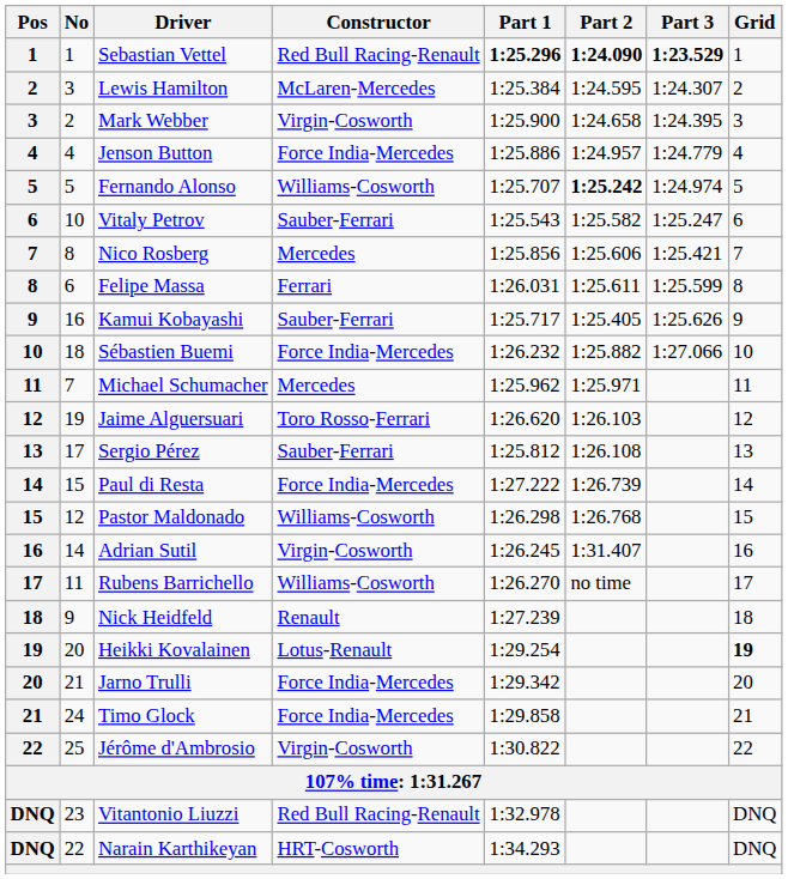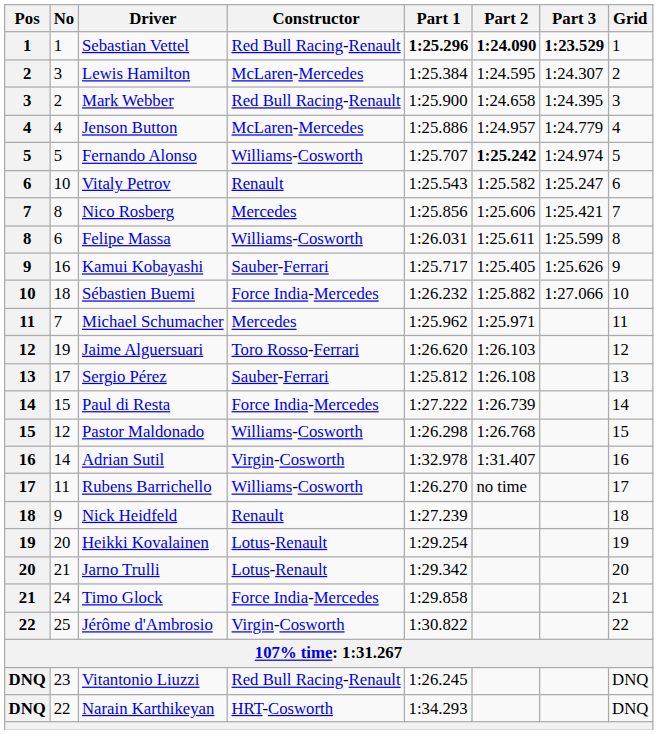 <table class="wikitable sortable" style="font-size:85%">
 <tr>
 <th>Pos</th>
 <th>No</th>
 <th>Driver</th>
 <th>Constructor</th>
 <th>Part 1</th>
 <th>Part 2</th>
 <th>Part 3</th>
 <th>Grid</th>
 </tr>
 <tr>
 <th>1</th>
 <td>1</td>
 <td> <a href='#'>Sebastian Vettel</a></td>
 <td><a href='#'>Red Bull Racing</a>-<a href='#'>Renault</a></td>
 <td><strong>1:25.296</strong></td>
 <td><strong>1:24.090</strong></td>
 <td><strong>1:23.529</strong></td>
 <td>1</td>
 </tr>
 <tr>
 <th>2</th>
 <td>3</td>
 <td> <a href='#'>Lewis Hamilton</a></td>
 <td><a href='#'>McLaren</a>-<a href='#'>Mercedes</a></td>
 <td>1:25.384</td>
 <td>1:24.595</td>
 <td>1:24.307</td>
 <td>2</td>
 </tr>
 <tr>
 <th>3</th>
 <td>2</td>
 <td> <a href='#'>Mark Webber</a></td>
-<td><a href='#'>Virgin</a>-<a href='#'>Cosworth</a></td>
+<td><a href='#'>Red Bull Racing</a>-<a href='#'>Renault</a></td>
 <td>1:25.900</td>
 <td>1:24.658</td>
 <td>1:24.395</td>
 <td>3</td>
 </tr>
 <tr>
 <th>4</th>
 <td>4</td>
 <td> <a href='#'>Jenson Button</a></td>
-<td><a href='#'>Force India</a>-<a href='#'>Mercedes</a></td>
+<td><a href='#'>McLaren</a>-<a href='#'>Mercedes</a></td>
 <td>1:25.886</td>
 <td>1:24.957</td>
 <td>1:24.779</td>
 <td>4</td>
 </tr>
 <tr>
 <th>5</th>
 <td>5</td>
 <td> <a href='#'>Fernando Alonso</a></td>
 <td><a href='#'>Williams</a>-<a href='#'>Cosworth</a></td>
 <td>1:25.707</td>
 <td><strong>1:25.242</strong></td>
 <td>1:24.974</td>
 <td>5</td>
 </tr>
 <tr>
 <th>6</th>
 <td>10</td>
 <td> <a href='#'>Vitaly Petrov</a></td>
-<td><a href='#'>Sauber</a>-<a href='#'>Ferrari</a></td>
+<td><a href='#'>Renault</a></td>
 <td>1:25.543</td>
 <td>1:25.582</td>
 <td>1:25.247</td>
 <td>6</td>
 </tr>
 <tr>
 <th>7</th>
 <td>8</td>
 <td> <a href='#'>Nico Rosberg</a></td>
 <td><a href='#'>Mercedes</a></td>
 <td>1:25.856</td>
 <td>1:25.606</td>
 <td>1:25.421</td>
 <td>7</td>
 </tr>
 <tr>
 <th>8</th>
 <td>6</td>
 <td> <a href='#'>Felipe Massa</a></td>
-<td><a href='#'>Ferrari</a></td>
+<td><a href='#'>Williams</a>-<a href='#'>Cosworth</a></td>
 <td>1:26.031</td>
 <td>1:25.611</td>
 <td>1:25.599</td>
 <td>8</td>
 </tr>
 <tr>
 <th>9</th>
 <td>16</td>
 <td> <a href='#'>Kamui Kobayashi</a></td>
 <td><a href='#'>Sauber</a>-<a href='#'>Ferrari</a></td>
 <td>1:25.717</td>
 <td>1:25.405</td>
 <td>1:25.626</td>
 <td>9</td>
 </tr>
 <tr>
 <th>10</th>
 <td>18</td>
 <td> <a href='#'>Sébastien Buemi</a></td>
 <td><a href='#'>Force India</a>-<a href='#'>Mercedes</a></td>
 <td>1:26.232</td>
 <td>1:25.882</td>
 <td>1:27.066</td>
 <td>10</td>
 </tr>
 <tr>
 <th>11</th>
 <td>7</td>
 <td> <a href='#'>Michael Schumacher</a></td>
 <td><a href='#'>Mercedes</a></td>
 <td>1:25.962</td>
 <td>1:25.971</td>
 <td></td>
 <td>11</td>
 </tr>
 <tr>
 <th>12</th>
 <td>19</td>
 <td> <a href='#'>Jaime Alguersuari</a></td>
 <td><a href='#'>Toro Rosso</a>-<a href='#'>Ferrari</a></td>
 <td>1:26.620</td>
 <td>1:26.103</td>
 <td></td>
 <td>12</td>
 </tr>
 <tr>
 <th>13</th>
 <td>17</td>
 <td> <a href='#'>Sergio Pérez</a></td>
 <td><a href='#'>Sauber</a>-<a href='#'>Ferrari</a></td>
 <td>1:25.812</td>
 <td>1:26.108</td>
 <td></td>
 <td>13</td>
 </tr>
 <tr>
 <th>14</th>
 <td>15</td>
 <td> <a href='#'>Paul di Resta</a></td>
 <td><a href='#'>Force India</a>-<a href='#'>Mercedes</a></td>
 <td>1:27.222</td>
 <td>1:26.739</td>
 <td></td>
 <td>14</td>
 </tr>
 <tr>
 <th>15</th>
 <td>12</td>
 <td> <a href='#'>Pastor Maldonado</a></td>
 <td><a href='#'>Williams</a>-<a href='#'>Cosworth</a></td>
 <td>1:26.298</td>
 <td>1:26.768</td>
 <td></td>
 <td>15</td>
 </tr>
 <tr>
 <th>16</th>
 <td>14</td>
 <td> <a href='#'>Adrian Sutil</a></td>
 <td><a href='#'>Virgin</a>-<a href='#'>Cosworth</a></td>
-<td>1:26.245</td>
+<td>1:32.978</td>
 <td>1:31.407</td>
 <td></td>
 <td>16</td>
 </tr>
 <tr>
 <th>17</th>
 <td>11</td>
 <td> <a href='#'>Rubens Barrichello</a></td>
 <td><a href='#'>Williams</a>-<a href='#'>Cosworth</a></td>
 <td>1:26.270</td>
 <td>no time</td>
 <td></td>
 <td>17</td>
 </tr>
 <tr>
 <th>18</th>
 <td>9</td>
 <td> <a href='#'>Nick Heidfeld</a></td>
 <td><a href='#'>Renault</a></td>
 <td>1:27.239</td>
 <td></td>
 <td></td>
 <td>18</td>
 </tr>
 <tr>
 <th>19</th>
 <td>20</td>
 <td> <a href='#'>Heikki Kovalainen</a></td>
 <td><a href='#'>Lotus</a>-<a href='#'>Renault</a></td>
 <td>1:29.254</td>
 <td></td>
 <td></td>
-<td><strong>19</strong></td>
+<td>19</td>
 </tr>
 <tr>
 <th>20</th>
 <td>21</td>
 <td> <a href='#'>Jarno Trulli</a></td>
-<td><a href='#'>Force India</a>-<a href='#'>Mercedes</a></td>
+<td><a href='#'>Lotus</a>-<a href='#'>Renault</a></td>
 <td>1:29.342</td>
 <td></td>
 <td></td>
 <td>20</td>
 </tr>
 <tr>
 <th>21</th>
 <td>24</td>
 <td> <a href='#'>Timo Glock</a></td>
 <td><a href='#'>Force India</a>-<a href='#'>Mercedes</a></td>
 <td>1:29.858</td>
 <td></td>
 <td></td>
 <td>21</td>
 </tr>
 <tr>
 <th>22</th>
 <td>25</td>
 <td> <a href='#'>Jérôme d'Ambrosio</a></td>
 <td><a href='#'>Virgin</a>-<a href='#'>Cosworth</a></td>
 <td>1:30.822</td>
 <td></td>
 <td></td>
 <td>22</td>
 </tr>
 <tr>
 <th colspan="8"><a href='#'>107% time</a>: 1:31.267</th>
 </tr>
 <tr>
 <th>DNQ</th>
 <td>23</td>
 <td> <a href='#'>Vitantonio Liuzzi</a></td>
 <td><a href='#'>Red Bull Racing</a>-<a href='#'>Renault</a></td>
-<td>1:32.978</td>
+<td>1:26.245</td>
 <td></td>
 <td></td>
 <td>DNQ</td>
 </tr>
 <tr>
 <th>DNQ</th>
 <td>22</td>
 <td> <a href='#'>Narain Karthikeyan</a></td>
 <td><a href='#'>HRT</a>-<a href='#'>Cosworth</a></td>
 <td>1:34.293</td>
 <td></td>
 <td></td>
 <td>DNQ</td>
 </tr>
 <tr>
 <th colspan="8"></th>
 </tr>
 </table>
